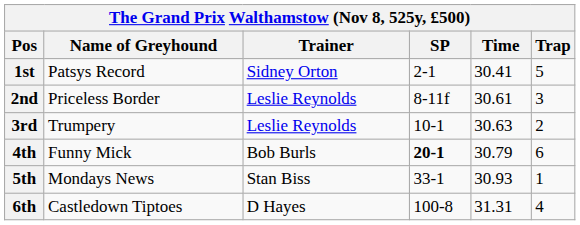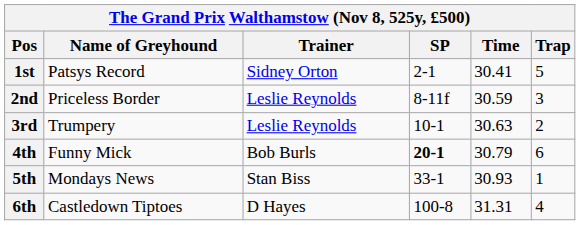 <table class="wikitable">
 <tr>
 <th colspan="6"><a href='#'>The Grand Prix</a> <a href='#'>Walthamstow</a> (Nov 8, 525y, £500)</th>
 </tr>
 <tr>
 <th width=30>Pos</th>
 <th width=180>Name of Greyhound</th>
 <th width=150>Trainer</th>
 <th width=50>SP</th>
 <th width=50>Time</th>
 <th width=30>Trap</th>
 </tr>
 <tr>
 <th>1st</th>
 <td>Patsys Record</td>
 <td><a href='#'>Sidney Orton</a></td>
 <td>2-1</td>
 <td>30.41</td>
 <td>5</td>
 </tr>
 <tr>
 <th>2nd</th>
 <td>Priceless Border</td>
 <td><a href='#'>Leslie Reynolds</a></td>
 <td>8-11f</td>
-<td>30.61</td>
+<td>30.59</td>
 <td>3</td>
 </tr>
 <tr>
 <th>3rd</th>
 <td>Trumpery</td>
 <td><a href='#'>Leslie Reynolds</a></td>
 <td>10-1</td>
 <td>30.63</td>
 <td>2</td>
 </tr>
 <tr>
 <th>4th</th>
 <td>Funny Mick</td>
 <td>Bob Burls</td>
 <td><strong>20-1</strong></td>
 <td>30.79</td>
 <td>6</td>
 </tr>
 <tr>
 <th>5th</th>
 <td>Mondays News</td>
 <td>Stan Biss</td>
 <td>33-1</td>
 <td>30.93</td>
 <td>1</td>
 </tr>
 <tr>
 <th>6th</th>
 <td>Castledown Tiptoes</td>
 <td>D Hayes</td>
 <td>100-8</td>
 <td>31.31</td>
 <td>4</td>
 </tr>
 </table>
